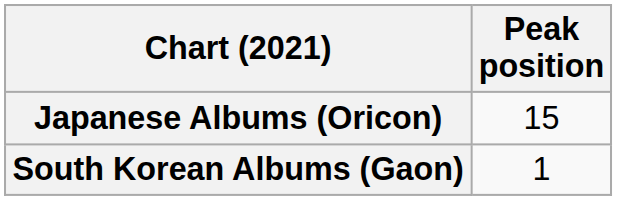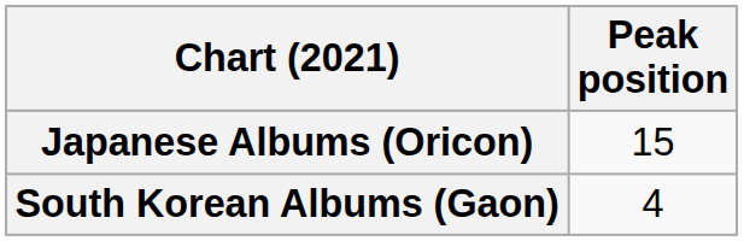 <table class="wikitable sortable plainrowheaders" style="text-align:center">
 <tr>
 <th scope="col">Chart (2021)</th>
 <th scope="col">Peak<br>position</th>
 </tr>
 <tr>
 <th scope="row">Japanese Albums (Oricon)</th>
 <td>15</td>
 </tr>
 <tr>
 <th scope="row">South Korean Albums (Gaon)</th>
-<td>1</td>
+<td>4</td>
 </tr>
 </table>
